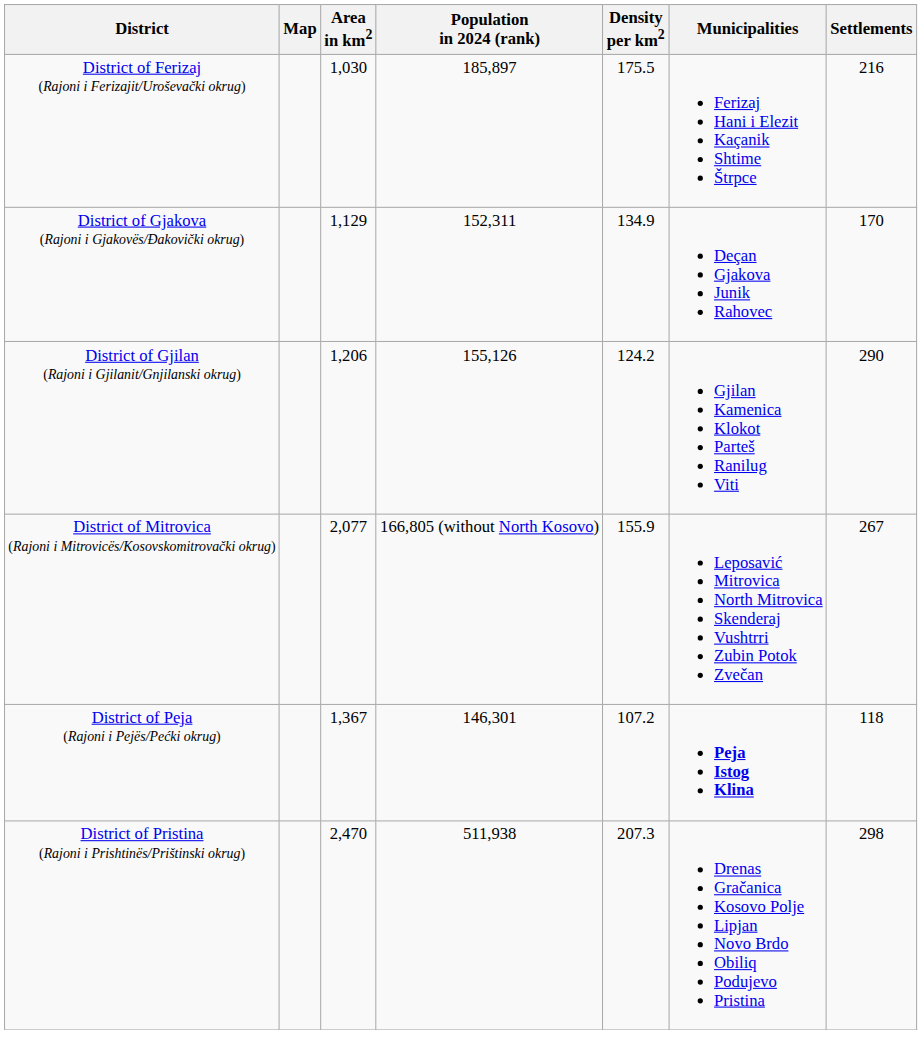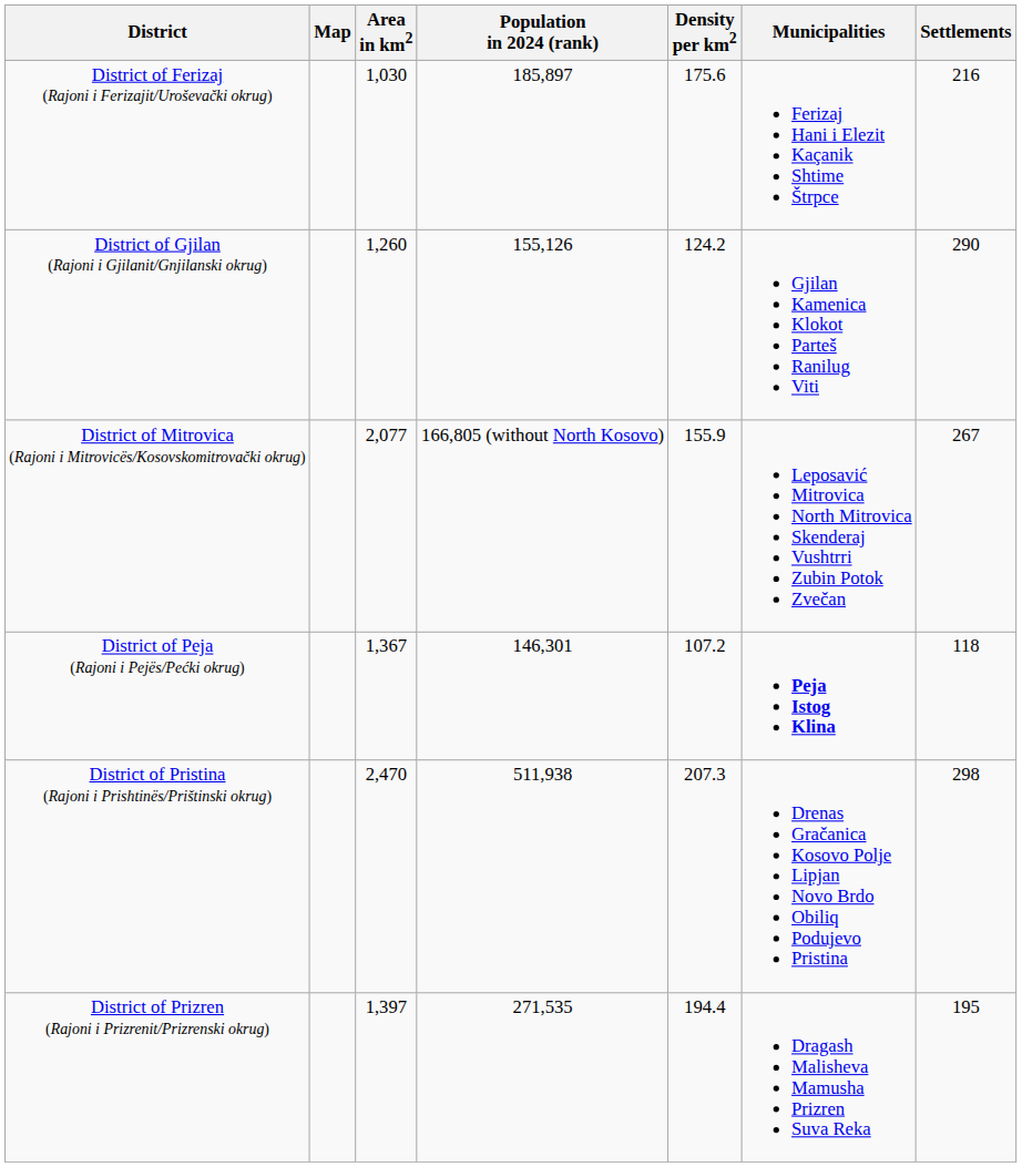 <table class="sortable wikitable">
 <tr bgcolor=#cccccc>
 <th>District</th>
 <th>Map</th>
 <th>Area <br>in km<sup>2</sup></th>
 <th>Population <br>in 2024 (rank)</th>
 <th>Density<br>per km<sup>2</sup></th>
 <th>Municipalities</th>
 <th>Settlements</th>
 </tr>
 <tr align=center valign=top>
 <td><a href='#'>District of Ferizaj</a> <br><small>(<em>Rajoni i Ferizajit/Uroševački okrug</em>)</small></td>
 <td></td>
 <td>1,030</td>
 <td>185,897</td>
-<td>175.5</td>
+<td>175.6</td>
 <td align=left><br><ul><li><a href='#'>Ferizaj</a></li><li><a href='#'>Hani i Elezit</a></li><li><a href='#'>Kaçanik</a></li><li><a href='#'>Shtime</a></li><li><a href='#'>Štrpce</a></li></ul></td>
 <td>216</td>
 </tr>
 <tr align=center valign=top>
-<td><a href='#'>District of Gjakova</a> <br><small>(<em>Rajoni i Gjakovës/Đakovički okrug</em>)</small></td>
-<td></td>
-<td>1,129</td>
-<td>152,311</td>
-<td>134.9</td>
-<td align=left><br><ul><li><a href='#'>Deçan</a></li><li><a href='#'>Gjakova</a></li><li><a href='#'>Junik</a></li><li><a href='#'>Rahovec</a></li></ul></td>
-<td>170</td>
-</tr>
-<tr align=center valign=top>
 <td><a href='#'>District of Gjilan</a> <br><small>(<em>Rajoni i Gjilanit/Gnjilanski okrug</em>)</small></td>
 <td></td>
-<td>1,206</td>
+<td>1,260</td>
 <td>155,126</td>
 <td>124.2</td>
 <td align=left><br><ul><li><a href='#'>Gjilan</a></li><li><a href='#'>Kamenica</a></li><li><a href='#'>Klokot</a></li><li><a href='#'>Parteš</a></li><li><a href='#'>Ranilug</a></li><li><a href='#'>Viti</a></li></ul></td>
 <td>290</td>
 </tr>
 <tr align=center valign=top>
 <td><a href='#'>District of Mitrovica</a> <br><small>(<em>Rajoni i Mitrovicës/Kosovskomitrovački okrug</em>)</small></td>
 <td></td>
 <td>2,077</td>
 <td>166,805 (without <a href='#'>North Kosovo</a>)</td>
 <td>155.9</td>
 <td align=left><br><ul><li><a href='#'>Leposavić</a></li><li><a href='#'>Mitrovica</a></li><li><a href='#'>North Mitrovica</a></li><li><a href='#'>Skenderaj</a></li><li><a href='#'>Vushtrri</a></li><li><a href='#'>Zubin Potok</a></li><li><a href='#'>Zvečan</a></li></ul></td>
 <td>267</td>
 </tr>
 <tr align=center valign=top>
 <td><a href='#'>District of Peja</a> <br><small>(<em>Rajoni i Pejës/Pećki okrug</em>)</small></td>
 <td></td>
 <td>1,367</td>
 <td>146,301</td>
 <td>107.2</td>
 <td align=left><strong><br><ul><li><a href='#'>Peja</a></li><li><a href='#'>Istog</a></li><li><a href='#'>Klina</a></li></ul></strong></td>
 <td>118</td>
 </tr>
 <tr align=center valign=top>
 <td><a href='#'>District of Pristina</a> <br><small>(<em>Rajoni i Prishtinës/Prištinski okrug</em>)</small></td>
 <td></td>
 <td>2,470</td>
 <td>511,938</td>
 <td>207.3</td>
 <td align=left><br><ul><li><a href='#'>Drenas</a></li><li><a href='#'>Gračanica</a></li><li><a href='#'>Kosovo Polje</a></li><li><a href='#'>Lipjan</a></li><li><a href='#'>Novo Brdo</a></li><li><a href='#'>Obiliq</a></li><li><a href='#'>Podujevo</a></li><li><a href='#'>Pristina</a></li></ul></td>
 <td>298</td>
 </tr>
+<tr align=center valign=top>
+<td><a href='#'>District of Prizren</a> <br><small>(<em>Rajoni i Prizrenit/Prizrenski okrug</em>)</small></td>
+<td></td>
+<td>1,397</td>
+<td>271,535</td>
+<td>194.4</td>
+<td align=left><br><ul><li><a href='#'>Dragash</a></li><li><a href='#'>Malisheva</a></li><li><a href='#'>Mamusha</a></li><li><a href='#'>Prizren</a></li><li><a href='#'>Suva Reka</a></li></ul></td>
+<td>195</td>
+</tr>
 </table>
